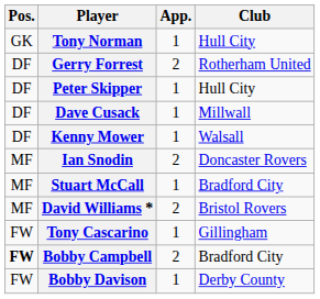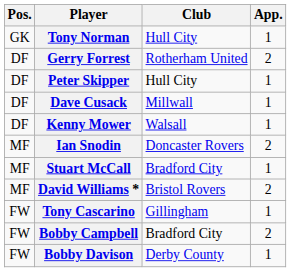 <table class="wikitable plainrowheaders" style="text-align: left">
 <tr>
 <th scope=col>Pos.</th>
 <th scope=col>Player</th>
+<th scope=col>Club</th>
 <th scope=col>App.</th>
-<th scope=col>Club</th>
 </tr>
 <tr>
 <td style=text-align:center>GK</td>
 <th scope=row><a href='#'>Tony Norman</a></th>
+<td><a href='#'>Hull City</a></td>
 <td style=text-align:center>1</td>
-<td><a href='#'>Hull City</a></td>
 </tr>
 <tr>
 <td style=text-align:center>DF</td>
 <th scope=row><a href='#'>Gerry Forrest</a></th>
+<td><a href='#'>Rotherham United</a></td>
 <td style=text-align:center>2</td>
-<td><a href='#'>Rotherham United</a></td>
 </tr>
 <tr>
 <td style=text-align:center>DF</td>
 <th scope=row><a href='#'>Peter Skipper</a></th>
+<td>Hull City</td>
 <td style=text-align:center>1</td>
-<td>Hull City</td>
 </tr>
 <tr>
 <td style=text-align:center>DF</td>
 <th scope=row><a href='#'>Dave Cusack</a></th>
+<td><a href='#'>Millwall</a></td>
 <td style=text-align:center>1</td>
-<td><a href='#'>Millwall</a></td>
 </tr>
 <tr>
 <td style=text-align:center>DF</td>
 <th scope=row><a href='#'>Kenny Mower</a></th>
+<td><a href='#'>Walsall</a></td>
 <td style=text-align:center>1</td>
-<td><a href='#'>Walsall</a></td>
 </tr>
 <tr>
 <td style=text-align:center>MF</td>
 <th scope=row><a href='#'>Ian Snodin</a></th>
+<td><a href='#'>Doncaster Rovers</a></td>
 <td style=text-align:center>2</td>
-<td><a href='#'>Doncaster Rovers</a></td>
 </tr>
 <tr>
 <td style=text-align:center>MF</td>
 <th scope=row><a href='#'>Stuart McCall</a></th>
+<td><a href='#'>Bradford City</a></td>
 <td style=text-align:center>1</td>
-<td><a href='#'>Bradford City</a></td>
 </tr>
 <tr>
 <td style=text-align:center>MF</td>
 <th scope=row><a href='#'>David Williams</a> *</th>
+<td><a href='#'>Bristol Rovers</a></td>
 <td style=text-align:center>2</td>
-<td><a href='#'>Bristol Rovers</a></td>
 </tr>
 <tr>
 <td style=text-align:center>FW</td>
 <th scope=row><a href='#'>Tony Cascarino</a></th>
+<td><a href='#'>Gillingham</a></td>
 <td style=text-align:center>1</td>
-<td><a href='#'>Gillingham</a></td>
 </tr>
 <tr>
-<td style=text-align:center><strong>FW</strong></td>
+<td style=text-align:center>FW</td>
 <th scope=row><a href='#'>Bobby Campbell</a></th>
+<td>Bradford City</td>
 <td style=text-align:center>2</td>
-<td>Bradford City</td>
 </tr>
 <tr>
 <td style=text-align:center>FW</td>
 <th scope=row><a href='#'>Bobby Davison</a></th>
+<td><a href='#'>Derby County</a></td>
 <td style=text-align:center>1</td>
-<td><a href='#'>Derby County</a></td>
 </tr>
 </table>
